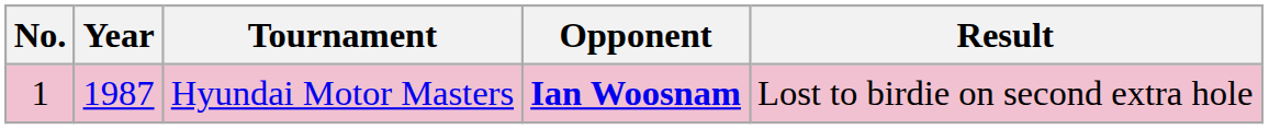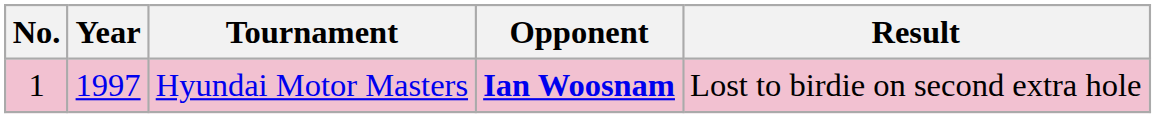 <table class="wikitable" style="font-size:95%;">
 <tr>
 <th>No.</th>
 <th>Year</th>
 <th>Tournament</th>
 <th>Opponent</th>
 <th>Result</th>
 </tr>
 <tr style="background:#F2C1D1;">
 <td align=center>1</td>
-<td><a href='#'>1987</a></td>
+<td><a href='#'>1997</a></td>
 <td><a href='#'>Hyundai Motor Masters</a></td>
 <td><strong> <a href='#'>Ian Woosnam</a></strong></td>
 <td>Lost to birdie on second extra hole</td>
 </tr>
 </table>
